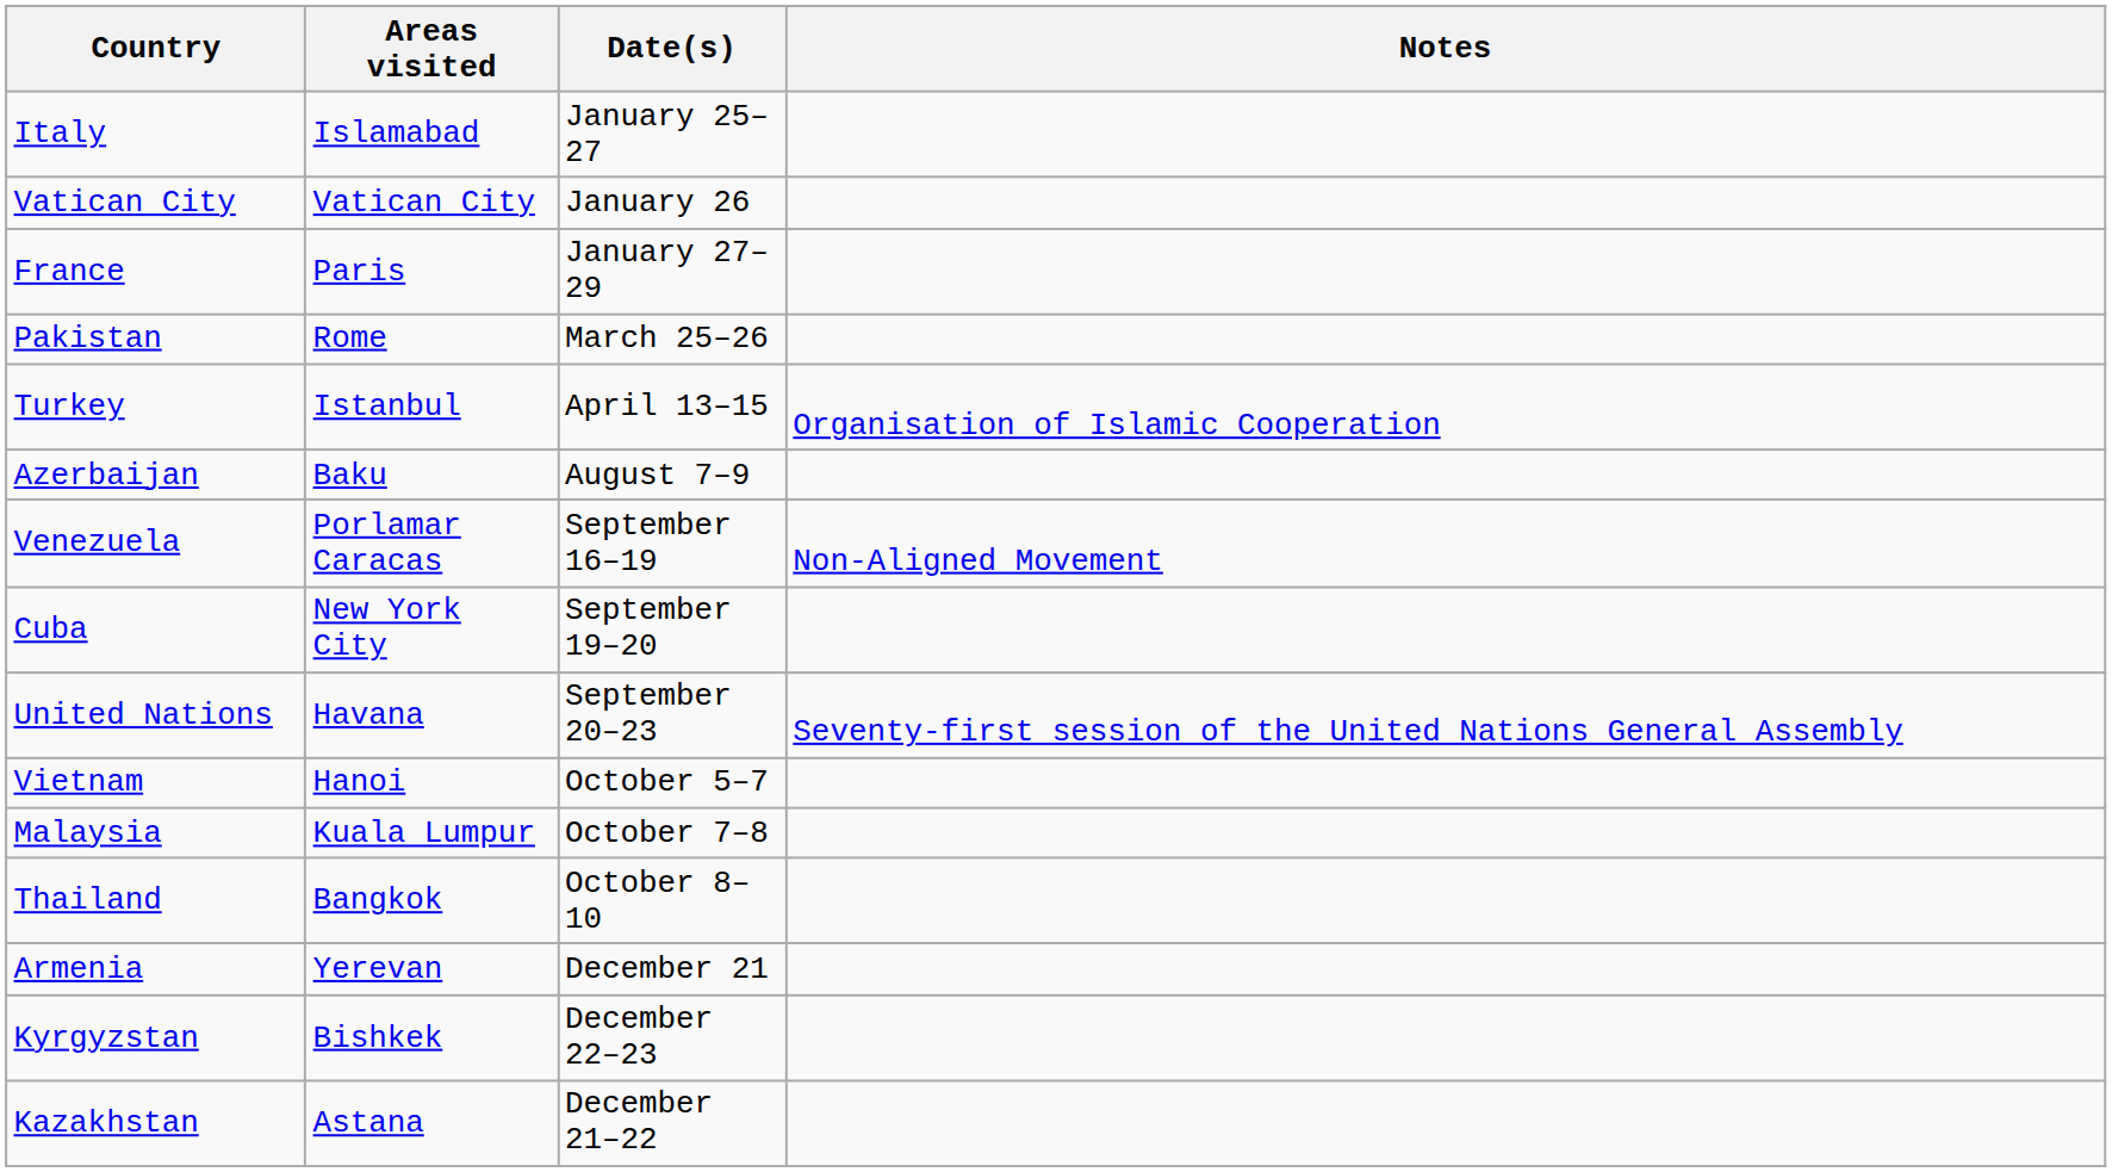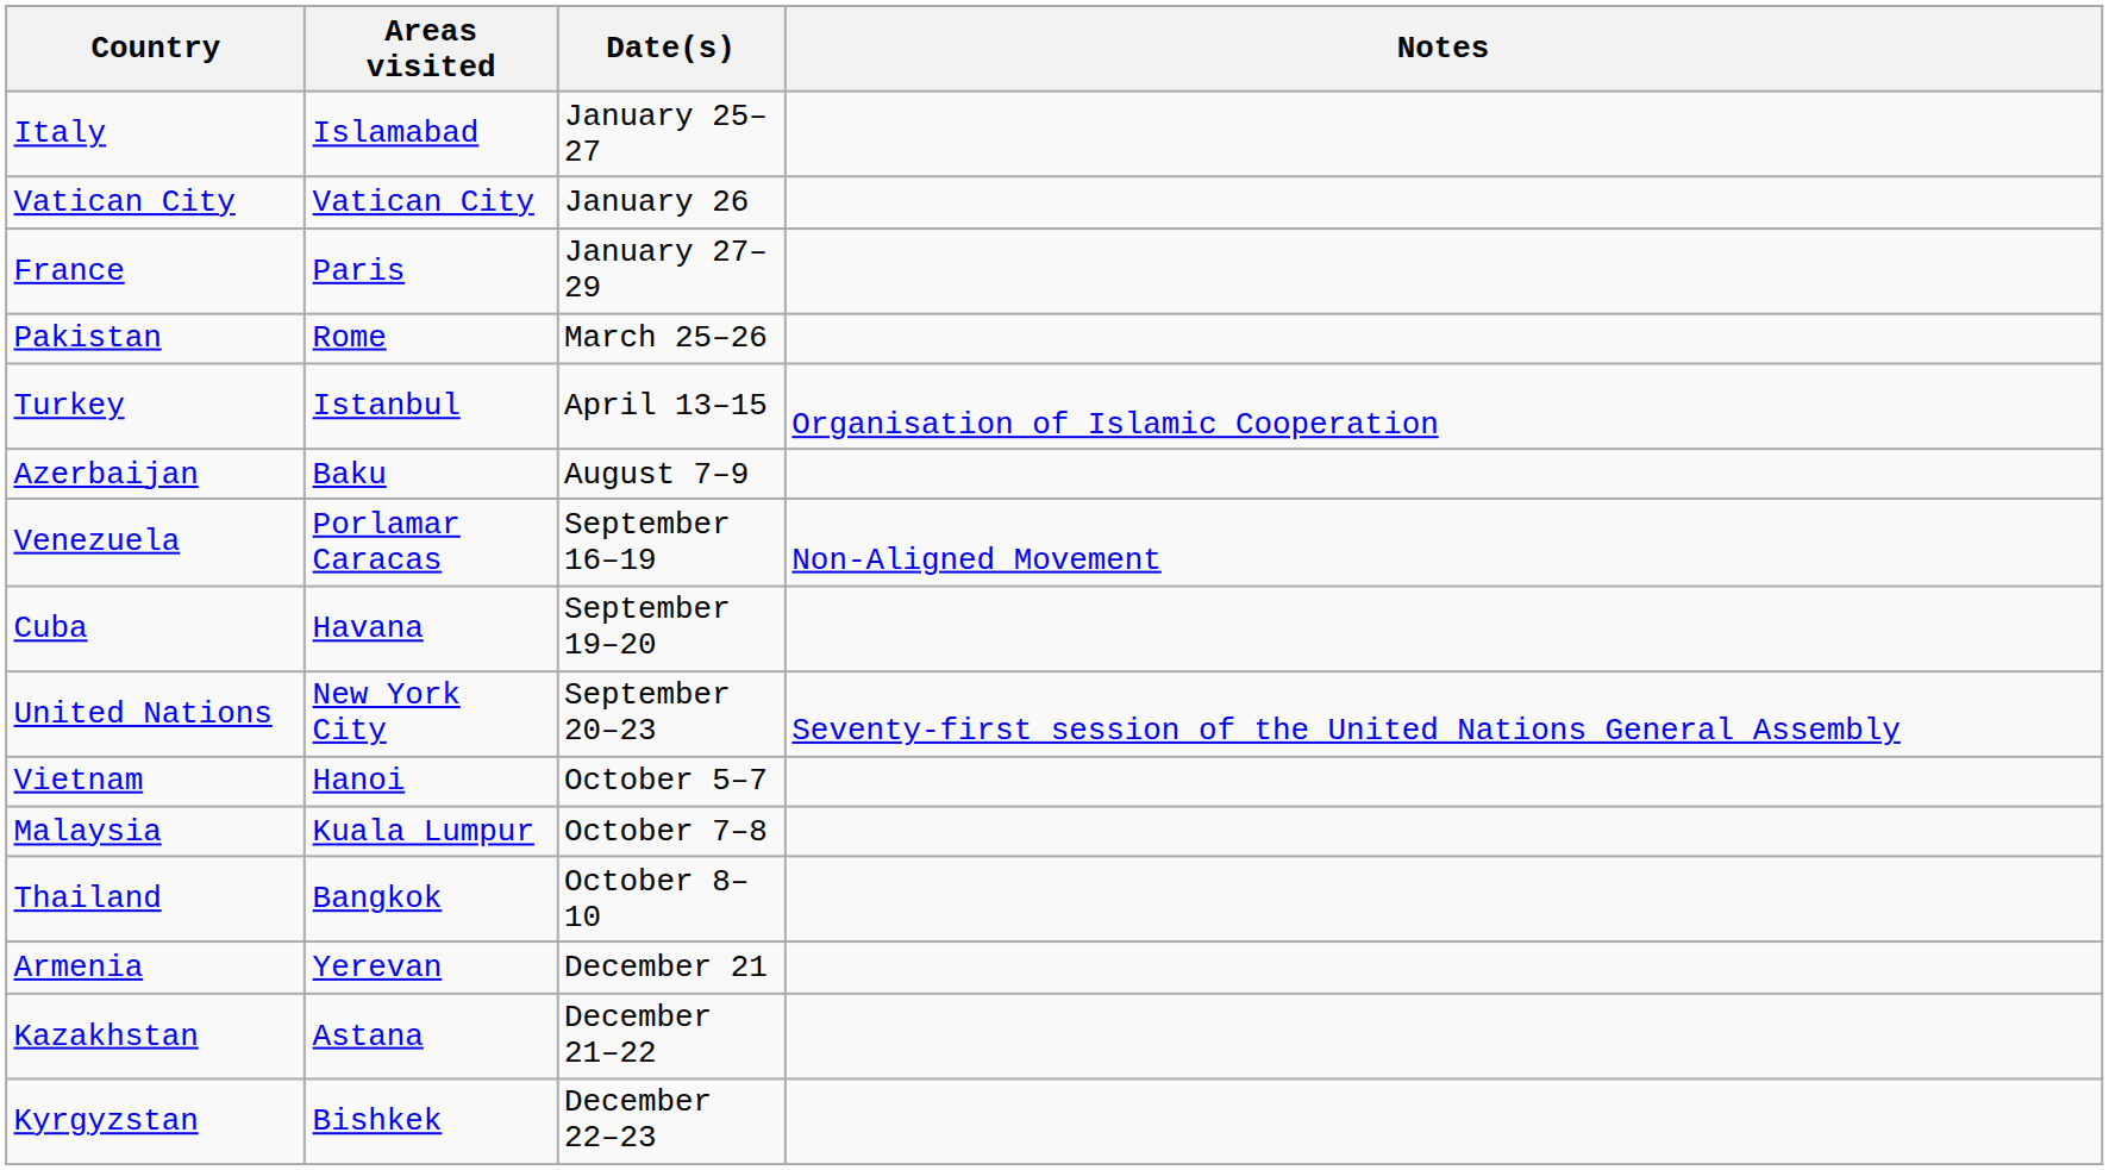 <table class="wikitable" style="margin: 1em auto 1em auto">
 <tr>
 <th width=120>Country</th>
 <th width=100>Areas visited</th>
 <th width=90>Date(s)</th>
 <th width=550>Notes</th>
 </tr>
 <tr>
 <td> <a href='#'>Italy</a></td>
 <td><a href='#'>Islamabad</a></td>
 <td>January 25–27</td>
 <td></td>
 </tr>
 <tr>
 <td> <a href='#'>Vatican City</a></td>
 <td><a href='#'>Vatican City</a></td>
 <td>January 26</td>
 <td></td>
 </tr>
 <tr>
 <td> <a href='#'>France</a></td>
 <td><a href='#'>Paris</a></td>
 <td>January 27–29</td>
 <td></td>
 </tr>
 <tr>
 <td> <a href='#'>Pakistan</a></td>
 <td><a href='#'>Rome</a></td>
 <td>March 25–26</td>
 <td></td>
 </tr>
 <tr>
 <td> <a href='#'>Turkey</a></td>
 <td><a href='#'>Istanbul</a></td>
 <td>April 13–15</td>
 <td><br><a href='#'>Organisation of Islamic Cooperation</a></td>
 </tr>
 <tr>
 <td> <a href='#'>Azerbaijan</a></td>
 <td><a href='#'>Baku</a></td>
 <td>August 7–9</td>
 <td></td>
 </tr>
 <tr>
 <td> <a href='#'>Venezuela</a></td>
 <td><a href='#'>Porlamar</a><br><a href='#'>Caracas</a></td>
 <td>September 16–19</td>
 <td><br><a href='#'>Non-Aligned Movement</a></td>
 </tr>
 <tr>
 <td> <a href='#'>Cuba</a></td>
-<td><a href='#'>New York City</a></td>
+<td><a href='#'>Havana</a></td>
 <td>September 19–20</td>
 <td></td>
 </tr>
 <tr>
 <td> <a href='#'>United Nations</a></td>
-<td><a href='#'>Havana</a></td>
+<td><a href='#'>New York City</a></td>
 <td>September 20–23</td>
 <td><br><a href='#'>Seventy-first session of the United Nations General Assembly</a></td>
 </tr>
 <tr>
 <td> <a href='#'>Vietnam</a></td>
 <td><a href='#'>Hanoi</a></td>
 <td>October 5–7</td>
 <td></td>
 </tr>
 <tr>
 <td> <a href='#'>Malaysia</a></td>
 <td><a href='#'>Kuala Lumpur</a></td>
 <td>October 7–8</td>
 <td></td>
 </tr>
 <tr>
 <td> <a href='#'>Thailand</a></td>
 <td><a href='#'>Bangkok</a></td>
 <td>October 8–10</td>
 <td></td>
 </tr>
 <tr>
 <td> <a href='#'>Armenia</a></td>
 <td><a href='#'>Yerevan</a></td>
 <td>December 21</td>
 <td></td>
 </tr>
 <tr>
+<td> <a href='#'>Kazakhstan</a></td>
+<td><a href='#'>Astana</a></td>
+<td>December 21–22</td>
+<td></td>
+</tr>
+<tr>
 <td> <a href='#'>Kyrgyzstan</a></td>
 <td><a href='#'>Bishkek</a></td>
 <td>December 22–23</td>
 <td></td>
 </tr>
-<tr>
-<td> <a href='#'>Kazakhstan</a></td>
-<td><a href='#'>Astana</a></td>
-<td>December 21–22</td>
-<td></td>
-</tr>
 </table>
